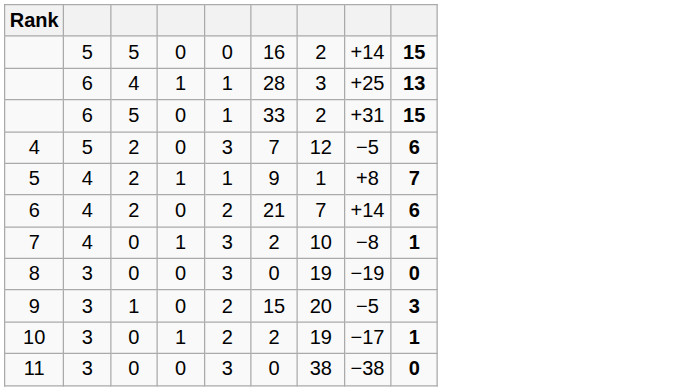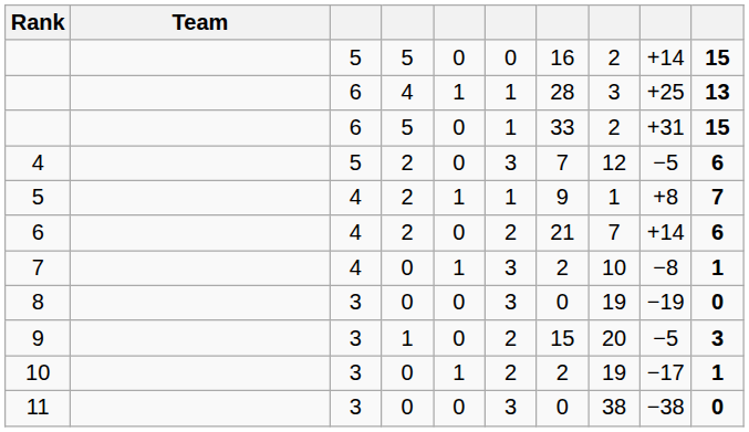 <table class="wikitable" style="text-align: center;">
 <tr>
 <th width=40>Rank</th>
+<th width=180>Team</th>
 <th width=30></th>
 <th width=30></th>
 <th width=30></th>
 <th width=30></th>
 <th width=30></th>
 <th width=30></th>
 <th width=30></th>
 <th width=30></th>
 </tr>
 <tr>
 <td></td>
+<td align=left></td>
 <td>5</td>
 <td>5</td>
 <td>0</td>
 <td>0</td>
 <td>16</td>
 <td>2</td>
 <td>+14</td>
 <td><strong>15</strong></td>
 </tr>
 <tr>
 <td></td>
+<td align=left></td>
 <td>6</td>
 <td>4</td>
 <td>1</td>
 <td>1</td>
 <td>28</td>
 <td>3</td>
 <td>+25</td>
 <td><strong>13</strong></td>
 </tr>
 <tr>
 <td></td>
+<td align=left></td>
 <td>6</td>
 <td>5</td>
 <td>0</td>
 <td>1</td>
 <td>33</td>
 <td>2</td>
 <td>+31</td>
 <td><strong>15</strong></td>
 </tr>
 <tr>
 <td>4</td>
+<td align=left></td>
 <td>5</td>
 <td>2</td>
 <td>0</td>
 <td>3</td>
 <td>7</td>
 <td>12</td>
 <td>−5</td>
 <td><strong>6</strong></td>
 </tr>
 <tr>
 <td>5</td>
+<td align=left></td>
 <td>4</td>
 <td>2</td>
 <td>1</td>
 <td>1</td>
 <td>9</td>
 <td>1</td>
 <td>+8</td>
 <td><strong>7</strong></td>
 </tr>
 <tr>
 <td>6</td>
+<td align=left></td>
 <td>4</td>
 <td>2</td>
 <td>0</td>
 <td>2</td>
 <td>21</td>
 <td>7</td>
 <td>+14</td>
 <td><strong>6</strong></td>
 </tr>
 <tr>
 <td>7</td>
+<td align=left></td>
 <td>4</td>
 <td>0</td>
 <td>1</td>
 <td>3</td>
 <td>2</td>
 <td>10</td>
 <td>−8</td>
 <td><strong>1</strong></td>
 </tr>
 <tr>
 <td>8</td>
+<td align=left></td>
 <td>3</td>
 <td>0</td>
 <td>0</td>
 <td>3</td>
 <td>0</td>
 <td>19</td>
 <td>−19</td>
 <td><strong>0</strong></td>
 </tr>
 <tr>
 <td>9</td>
+<td align=left></td>
 <td>3</td>
 <td>1</td>
 <td>0</td>
 <td>2</td>
 <td>15</td>
 <td>20</td>
 <td>−5</td>
 <td><strong>3</strong></td>
 </tr>
 <tr>
 <td>10</td>
+<td align=left></td>
 <td>3</td>
 <td>0</td>
 <td>1</td>
 <td>2</td>
 <td>2</td>
 <td>19</td>
 <td>−17</td>
 <td><strong>1</strong></td>
 </tr>
 <tr>
 <td>11</td>
+<td align=left></td>
 <td>3</td>
 <td>0</td>
 <td>0</td>
 <td>3</td>
 <td>0</td>
 <td>38</td>
 <td>−38</td>
 <td><strong>0</strong></td>
 </tr>
 </table>
